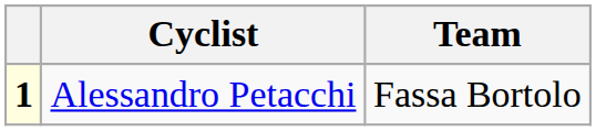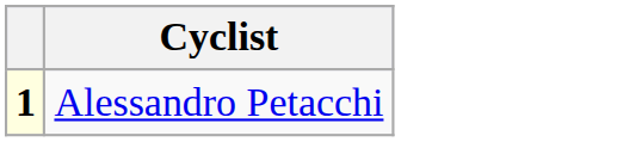 <table class="wikitable">
 <tr style="background:#ccccff;">
 <th></th>
 <th>Cyclist</th>
-<th>Team</th>
 </tr>
 <tr>
 <td style="background: lightyellow;"><strong>1</strong></td>
 <td><a href='#'>Alessandro Petacchi</a></td>
-<td>Fassa Bortolo</td>
 </tr>
 </table>
